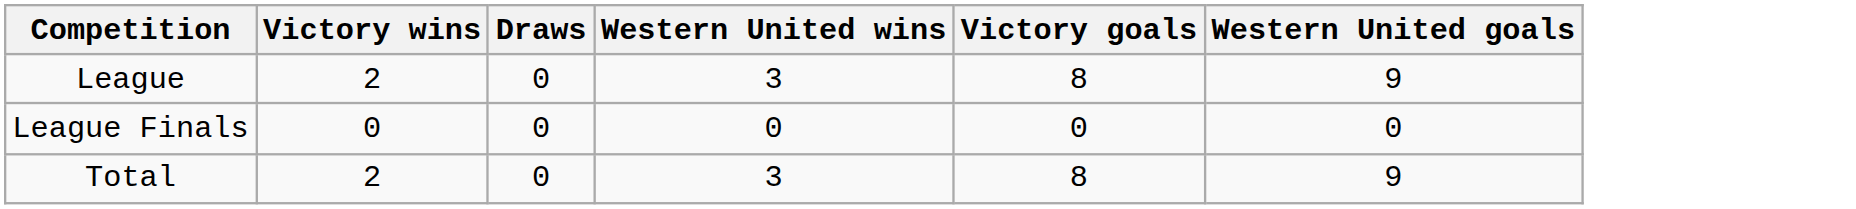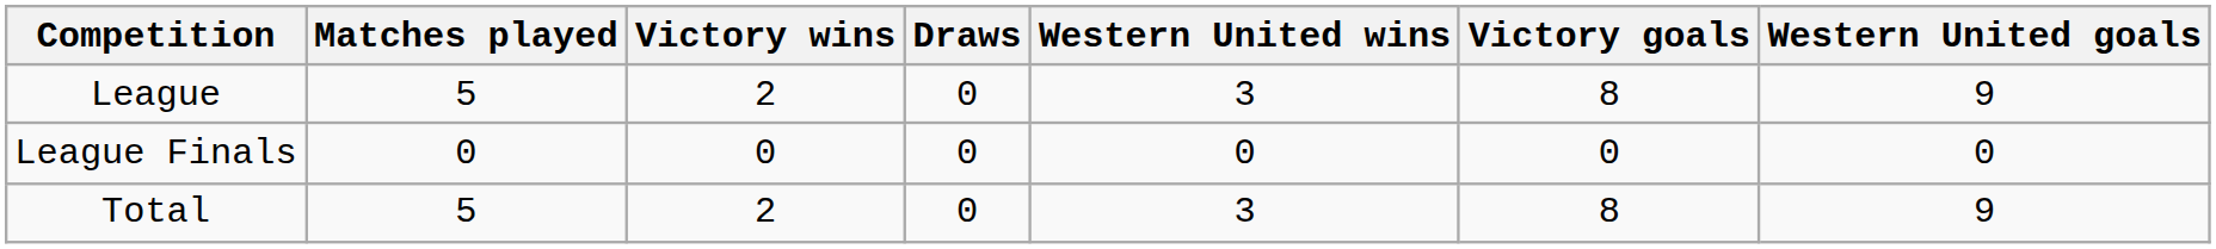 <table class="wikitable" style="text-align: center;">
 <tr>
 <th>Competition</th>
+<th>Matches played</th>
 <th>Victory wins</th>
 <th>Draws</th>
 <th>Western United wins</th>
 <th>Victory goals</th>
 <th>Western United goals</th>
 </tr>
 <tr>
 <td>League</td>
+<td>5</td>
 <td>2</td>
 <td>0</td>
 <td>3</td>
 <td>8</td>
 <td>9</td>
 </tr>
 <tr>
 <td>League Finals</td>
 <td>0</td>
 <td>0</td>
 <td>0</td>
 <td>0</td>
 <td>0</td>
+<td>0</td>
 </tr>
 <tr>
 <td>Total</td>
+<td>5</td>
 <td>2</td>
 <td>0</td>
 <td>3</td>
 <td>8</td>
 <td>9</td>
 </tr>
 </table>
